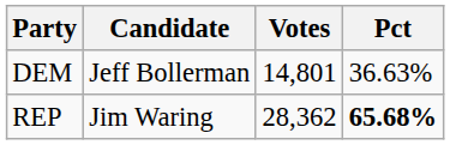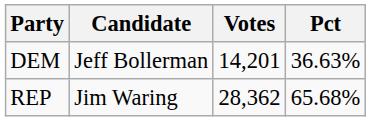 <table class="wikitable" style="margin:0.5em; font-size:95%;">
 <tr>
 <th scope="col">Party</th>
 <th scope="col">Candidate</th>
 <th scope="col">Votes</th>
 <th scope="col">Pct</th>
 </tr>
 <tr>
 <td>DEM</td>
 <td>Jeff Bollerman</td>
-<td>14,801</td>
+<td>14,201</td>
 <td>36.63%</td>
 </tr>
 <tr>
 <td>REP</td>
 <td>Jim Waring</td>
 <td>28,362</td>
-<td><strong>65.68%</strong></td>
+<td>65.68%</td>
 </tr>
 </table>
